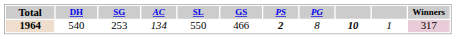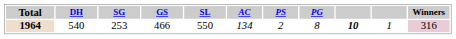 <table style="border: 1px solid #999; background-color:#FFFFFF; line-height:16px; text-align:center">
 <tr>
 <th style="background-color: #ccc;" width="70">Total</th>
 <th style="background-color: #ccc;" width="60"><small><a href='#'>DH</a></small></th>
 <th style="background-color: #ccc;" width="60"><small><a href='#'>SG</a></small></th>
+<th style="background-color: #ccc;" width="60"><small><a href='#'>GS</a></small></th>
+<th style="background-color: #ccc;" width="60"><small><a href='#'>SL</a></small></th>
 <th style="background-color: #ccc;" width="50"><small><em><a href='#'>AC</a></em></small></th>
-<th style="background-color: #ccc;" width="60"><small><a href='#'>SL</a></small></th>
-<th style="background-color: #ccc;" width="60"><small><a href='#'>GS</a></small></th>
 <th style="background-color: #ccc;" width="50"><small><em><a href='#'>PS</a></em></small></th>
 <th style="background-color: #ccc;" width="50"><small><em><a href='#'>PG</a></em></small></th>
 <th style="background-color: #ccc;" width="50"><small><em></em></small></th>
 <th style="background-color: #ccc;" width="50"><small><em></em></small></th>
 <th style="background-color: #ccc;" width="60"><small>Winners</small></th>
 </tr>
 <tr>
 <td bgcolor=#EFDECD><strong>1964</strong></td>
 <td>540</td>
 <td>253</td>
+<td>466</td>
+<td>550</td>
 <td><em>134</em></td>
-<td>550</td>
-<td>466</td>
-<td><strong><em>2</em></strong></td>
+<td><em>2</em></td>
 <td><em>8</em></td>
 <td><strong><em>10</em></strong></td>
 <td><em>1</em></td>
-<td bgcolor=#E8CCD7>317</td>
+<td bgcolor=#E8CCD7>316</td>
 </tr>
 </table>
